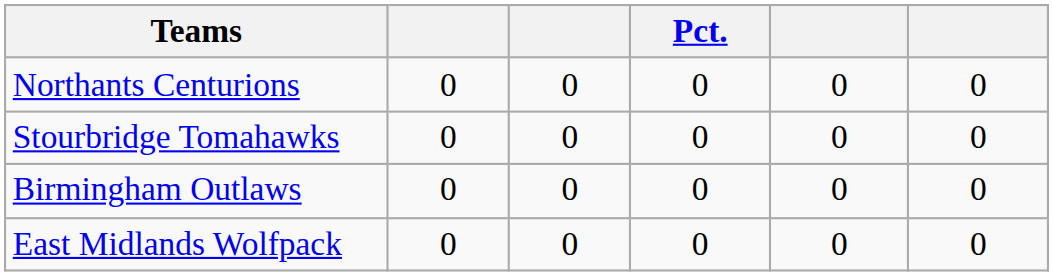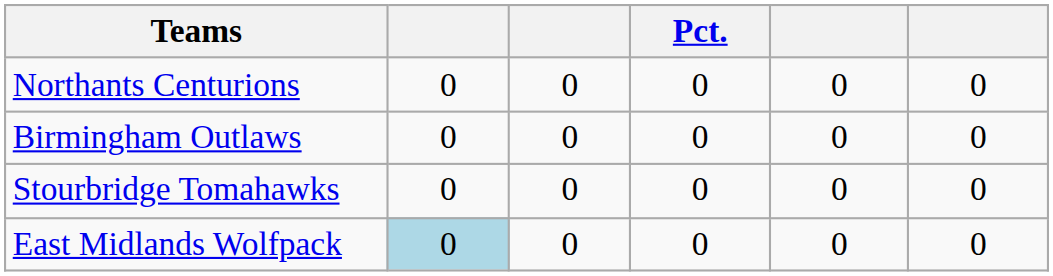 <table class="wikitable sortable" width=500 style="text-align:center;">
 <tr>
 <th width="22%">Teams</th>
 <th width="7%"></th>
 <th width="7%"></th>
 <th width="8%"><a href='#'>Pct.</a></th>
 <th width="8%"></th>
 <th width="8%"></th>
 </tr>
 <tr>
 <td align=left><a href='#'>Northants Centurions</a></td>
 <td>0</td>
 <td>0</td>
 <td>0</td>
 <td>0</td>
 <td>0</td>
 </tr>
 <tr>
+<td align=left><a href='#'>Birmingham Outlaws</a></td>
+<td>0</td>
+<td>0</td>
+<td>0</td>
+<td>0</td>
+<td>0</td>
+</tr>
+<tr>
 <td align=left><a href='#'>Stourbridge Tomahawks</a></td>
 <td>0</td>
 <td>0</td>
 <td>0</td>
 <td>0</td>
 <td>0</td>
 </tr>
 <tr>
-<td align=left><a href='#'>Birmingham Outlaws</a></td>
-<td>0</td>
-<td>0</td>
-<td>0</td>
-<td>0</td>
-<td>0</td>
-</tr>
-<tr>
 <td align=left><a href='#'>East Midlands Wolfpack</a></td>
-<td>0</td>
+<td style="background: lightblue;">0</td>
 <td>0</td>
 <td>0</td>
 <td>0</td>
 <td>0</td>
 </tr>
 </table>
